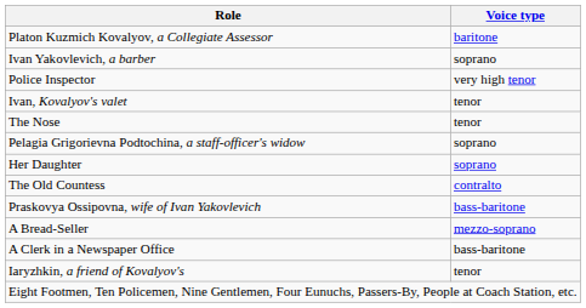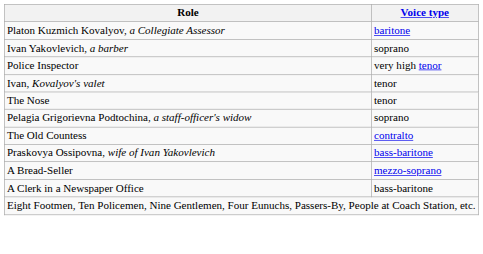 <table class="wikitable">
 <tr>
 <th>Role</th>
 <th><a href='#'>Voice type</a></th>
 </tr>
 <tr>
 <td>Platon Kuzmich Kovalyov, <em>a Collegiate Assessor</em></td>
 <td><a href='#'>baritone</a></td>
 </tr>
 <tr>
 <td>Ivan Yakovlevich, <em>a barber</em></td>
 <td>soprano</td>
 </tr>
 <tr>
 <td>Police Inspector</td>
 <td>very high <a href='#'>tenor</a></td>
 </tr>
 <tr>
 <td>Ivan, <em>Kovalyov's valet</em></td>
 <td>tenor</td>
 </tr>
 <tr>
 <td>The Nose</td>
 <td>tenor</td>
 </tr>
 <tr>
 <td>Pelagia Grigorievna Podtochina, <em>a staff-officer's widow</em></td>
 <td>soprano</td>
 </tr>
 <tr>
-<td>Her Daughter</td>
-<td><a href='#'>soprano</a></td>
-</tr>
-<tr>
 <td>The Old Countess</td>
 <td><a href='#'>contralto</a></td>
 </tr>
 <tr>
 <td>Praskovya Ossipovna, <em>wife of Ivan Yakovlevich</em></td>
 <td><a href='#'>bass-baritone</a></td>
 </tr>
 <tr>
 <td>A Bread-Seller</td>
 <td><a href='#'>mezzo-soprano</a></td>
 </tr>
 <tr>
 <td>A Clerk in a Newspaper Office</td>
 <td>bass-baritone</td>
 </tr>
 <tr>
-<td>Iaryzhkin, <em>a friend of Kovalyov's</em></td>
-<td>tenor</td>
-</tr>
-<tr>
 <td colspan=2>Eight Footmen, Ten Policemen, Nine Gentlemen, Four Eunuchs, Passers-By, People at Coach Station, etc.</td>
 </tr>
 </table>
